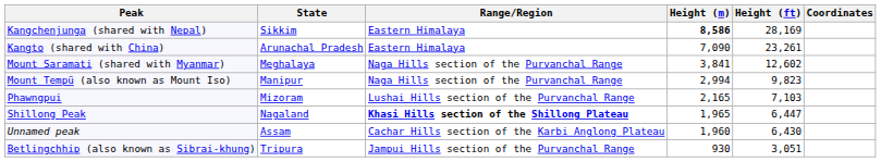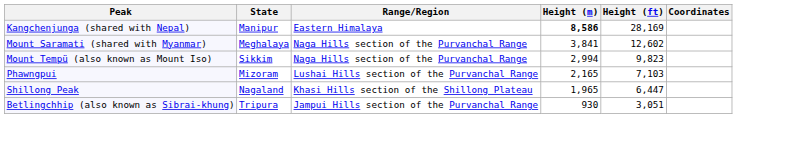 <table class="wikitable sortable" style="text-align:left; font-size:0.9em; background:#fff; min-width:70%;">
 <tr>
 <th>Peak</th>
 <th>State</th>
 <th>Range/Region</th>
 <th data-sort-type="numeric">Height (<a href='#'>m</a>)</th>
 <th data-sort-type="numeric">Height (<a href='#'>ft</a>)</th>
 <th>Coordinates</th>
 </tr>
 <tr>
 <td style="background:#f7f7fe;"><a href='#'>Kangchenjunga</a> (shared with <a href='#'>Nepal</a>)</td>
-<td><a href='#'>Sikkim</a></td>
+<td><a href='#'>Manipur</a></td>
 <td><a href='#'>Eastern Himalaya</a></td>
 <td style="text-align:right;"><strong>8,586</strong></td>
 <td style="text-align:right;">28,169</td>
-<td></td>
-</tr>
-<tr>
-<td style="background:#f7f7fe;"><a href='#'>Kangto</a> (shared with <a href='#'>China</a>)</td>
-<td><a href='#'>Arunachal Pradesh</a></td>
-<td><a href='#'>Eastern Himalaya</a></td>
-<td style="text-align:right;">7,090</td>
-<td style="text-align:right;">23,261</td>
 <td></td>
 </tr>
 <tr>
 <td style="background:#f7f7fe;"><a href='#'>Mount Saramati</a> (shared with <a href='#'>Myanmar</a>)</td>
 <td><a href='#'>Meghalaya</a></td>
 <td><a href='#'>Naga Hills</a> section of the <a href='#'>Purvanchal Range</a></td>
 <td style="text-align:right;">3,841</td>
 <td style="text-align:right;">12,602</td>
 <td></td>
 </tr>
 <tr>
 <td style="background:#f7f7fe;"><a href='#'>Mount Tempü</a> (also known as Mount Iso)</td>
-<td><a href='#'>Manipur</a></td>
+<td><a href='#'>Sikkim</a></td>
 <td><a href='#'>Naga Hills</a> section of the <a href='#'>Purvanchal Range</a></td>
 <td style="text-align:right;">2,994</td>
 <td style="text-align:right;">9,823</td>
 <td></td>
 </tr>
 <tr>
 <td style="background:#f7f7fe;"><a href='#'>Phawngpui</a></td>
 <td><a href='#'>Mizoram</a></td>
 <td><a href='#'>Lushai Hills</a> section of the <a href='#'>Purvanchal Range</a></td>
 <td style="text-align:right;">2,165</td>
 <td style="text-align:right;">7,103</td>
 <td></td>
 </tr>
 <tr>
 <td style="background:#f7f7fe;"><a href='#'>Shillong Peak</a></td>
 <td><a href='#'>Nagaland</a></td>
-<td><strong><a href='#'>Khasi Hills</a> section of the <a href='#'>Shillong Plateau</a></strong></td>
+<td><a href='#'>Khasi Hills</a> section of the <a href='#'>Shillong Plateau</a></td>
 <td style="text-align:right;">1,965</td>
 <td style="text-align:right;">6,447</td>
-<td></td>
-</tr>
-<tr>
-<td style="background:#f7f7fe;"><em>Unnamed peak</em></td>
-<td><a href='#'>Assam</a></td>
-<td><a href='#'>Cachar Hills</a> section of the <a href='#'>Karbi Anglong Plateau</a></td>
-<td style="text-align:right;">1,960</td>
-<td style="text-align:right;">6,430</td>
 <td></td>
 </tr>
 <tr>
 <td style="background:#f7f7fe;"><a href='#'>Betlingchhip</a> (also known as <a href='#'>Sibrai-khung</a>)</td>
 <td><a href='#'>Tripura</a></td>
 <td><a href='#'>Jampui Hills</a> section of the <a href='#'>Purvanchal Range</a></td>
 <td style="text-align:right;">930</td>
 <td style="text-align:right;">3,051</td>
 <td></td>
 </tr>
 </table>
